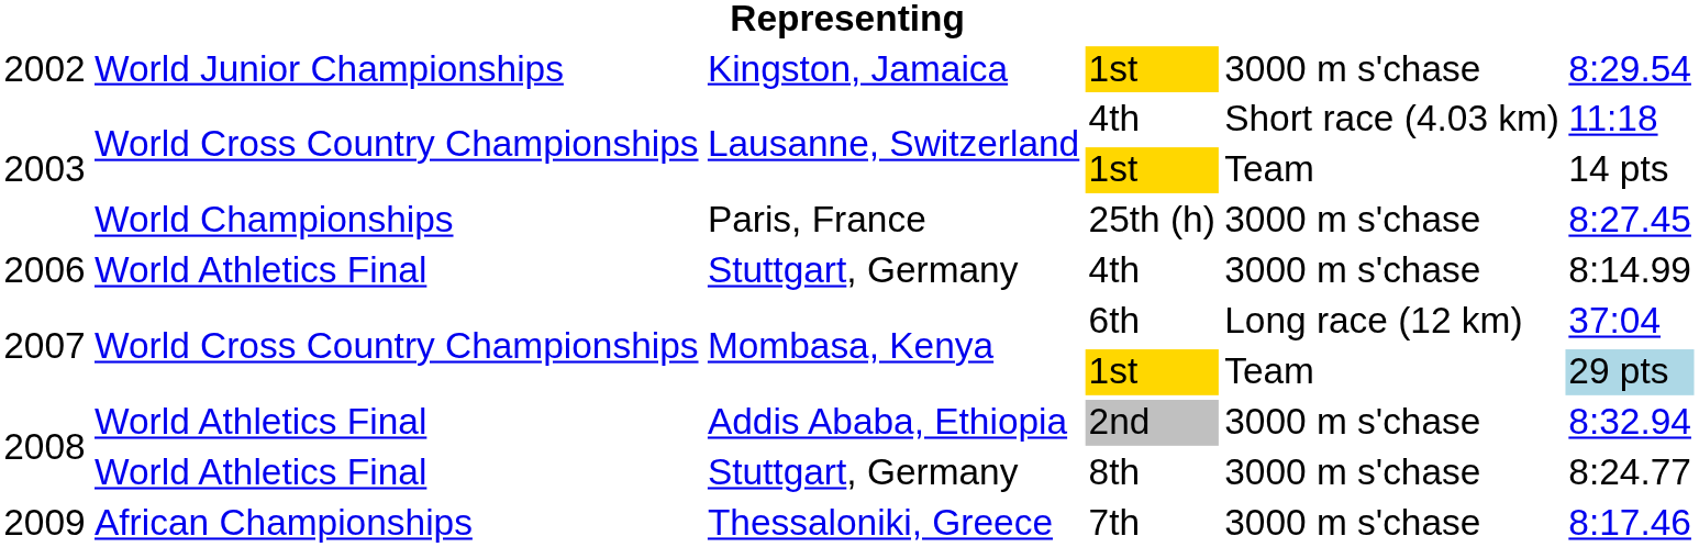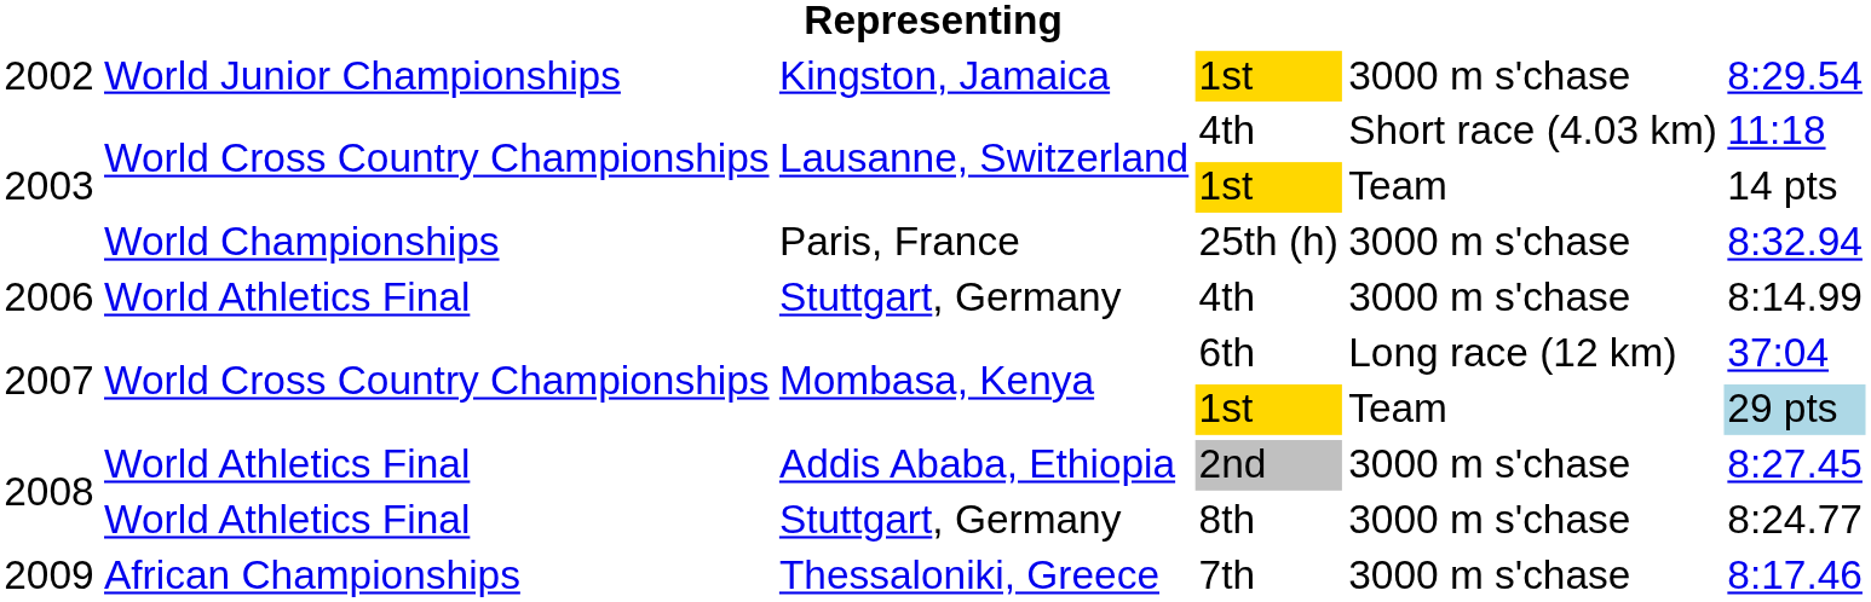 <table>
 <tr>
 <th colspan="6">Representing </th>
 </tr>
 <tr>
 <td>2002</td>
 <td><a href='#'>World Junior Championships</a></td>
 <td><a href='#'>Kingston, Jamaica</a></td>
 <td bgcolor="gold">1st</td>
 <td>3000 m s'chase</td>
 <td><a href='#'>8:29.54</a></td>
 </tr>
 <tr>
 <td rowspan=3>2003</td>
 <td rowspan=2><a href='#'>World Cross Country Championships</a></td>
 <td rowspan=2><a href='#'>Lausanne, Switzerland</a></td>
 <td>4th</td>
 <td>Short race (4.03 km)</td>
 <td><a href='#'>11:18</a></td>
 </tr>
 <tr>
 <td bgcolor="gold">1st</td>
 <td>Team</td>
 <td>14 pts</td>
 </tr>
 <tr>
 <td><a href='#'>World Championships</a></td>
 <td>Paris, France</td>
 <td>25th (h)</td>
 <td>3000 m s'chase</td>
-<td><a href='#'>8:27.45</a></td>
+<td><a href='#'>8:32.94</a></td>
 </tr>
 <tr>
 <td>2006</td>
 <td><a href='#'>World Athletics Final</a></td>
 <td><a href='#'>Stuttgart</a>, Germany</td>
 <td>4th</td>
 <td>3000 m s'chase</td>
 <td>8:14.99</td>
 </tr>
 <tr>
 <td rowspan=2>2007</td>
 <td rowspan=2><a href='#'>World Cross Country Championships</a></td>
 <td rowspan=2><a href='#'>Mombasa, Kenya</a></td>
 <td>6th</td>
 <td>Long race (12 km)</td>
 <td><a href='#'>37:04</a></td>
 </tr>
 <tr>
 <td bgcolor="gold">1st</td>
 <td>Team</td>
 <td style="background: lightblue;">29 pts</td>
 </tr>
 <tr>
 <td rowspan=2>2008</td>
 <td><a href='#'>World Athletics Final</a></td>
 <td><a href='#'>Addis Ababa, Ethiopia</a></td>
 <td bgcolor="silver">2nd</td>
 <td>3000 m s'chase</td>
-<td><a href='#'>8:32.94</a></td>
+<td><a href='#'>8:27.45</a></td>
 </tr>
 <tr>
 <td><a href='#'>World Athletics Final</a></td>
 <td><a href='#'>Stuttgart</a>, Germany</td>
 <td>8th</td>
 <td>3000 m s'chase</td>
 <td>8:24.77</td>
 </tr>
 <tr>
 <td>2009</td>
 <td><a href='#'>African Championships</a></td>
 <td><a href='#'>Thessaloniki, Greece</a></td>
 <td>7th</td>
 <td>3000 m s'chase</td>
 <td><a href='#'>8:17.46</a></td>
 </tr>
 </table>
